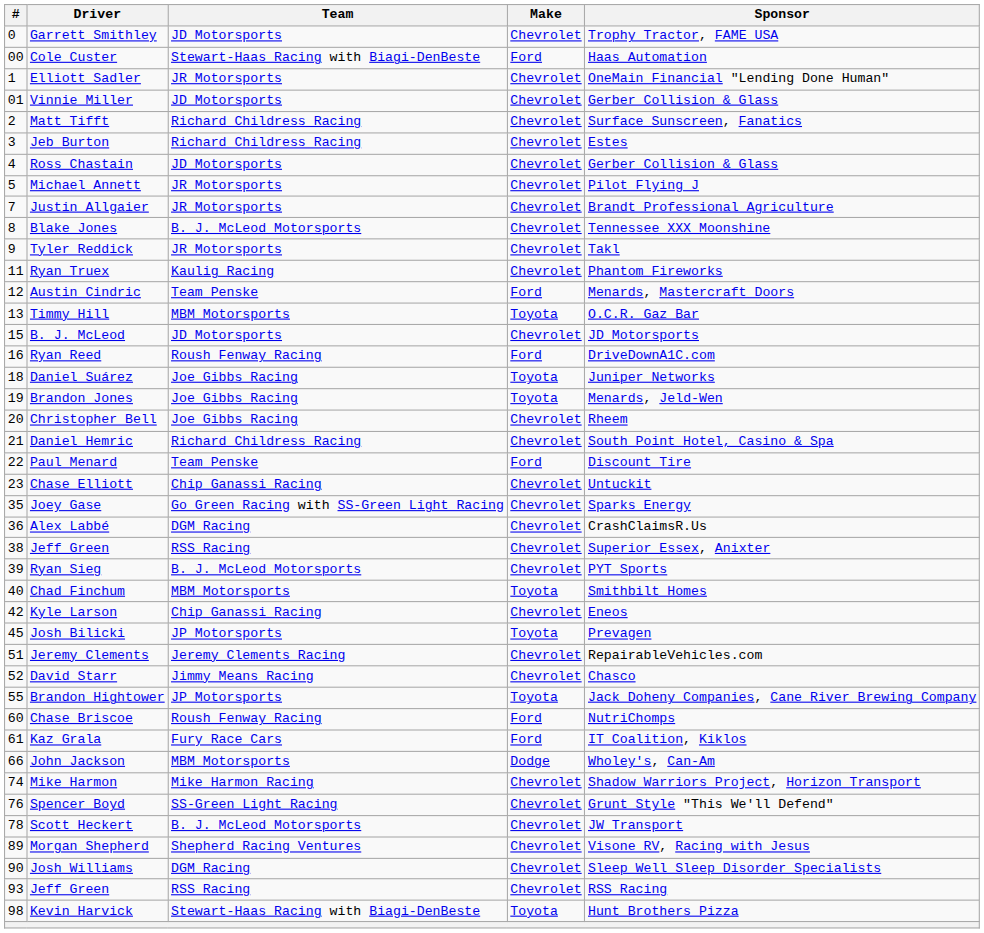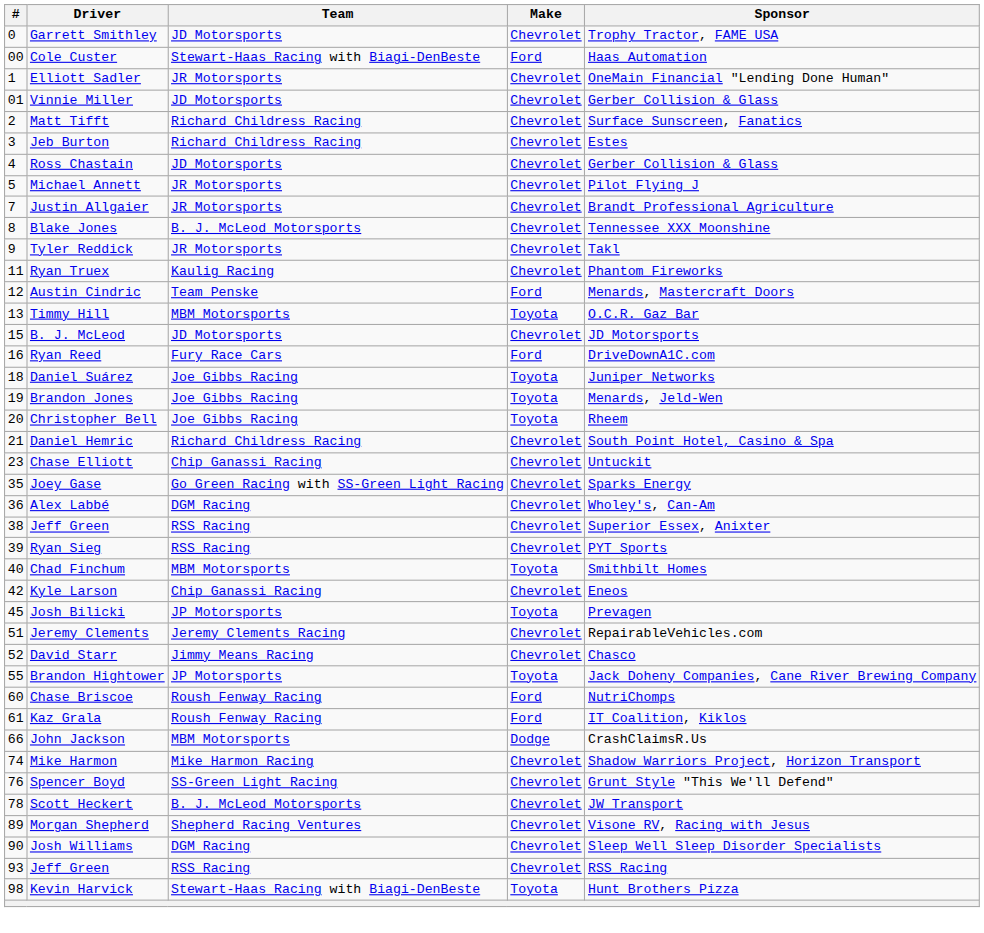 <table class="wikitable" style="font-size: 95%;">
 <tr>
 <th>#</th>
 <th>Driver</th>
 <th>Team</th>
 <th>Make</th>
 <th>Sponsor</th>
 </tr>
 <tr>
 <td>0</td>
 <td><a href='#'>Garrett Smithley</a></td>
 <td><a href='#'>JD Motorsports</a></td>
 <td><a href='#'>Chevrolet</a></td>
 <td><a href='#'>Trophy Tractor</a>, <a href='#'>FAME USA</a></td>
 </tr>
 <tr>
 <td>00</td>
 <td><a href='#'>Cole Custer</a></td>
 <td><a href='#'>Stewart-Haas Racing</a> with <a href='#'>Biagi-DenBeste</a></td>
 <td><a href='#'>Ford</a></td>
 <td><a href='#'>Haas Automation</a></td>
 </tr>
 <tr>
 <td>1</td>
 <td><a href='#'>Elliott Sadler</a></td>
 <td><a href='#'>JR Motorsports</a></td>
 <td><a href='#'>Chevrolet</a></td>
 <td><a href='#'>OneMain Financial</a> "Lending Done Human"</td>
 </tr>
 <tr>
 <td>01</td>
 <td><a href='#'>Vinnie Miller</a></td>
 <td><a href='#'>JD Motorsports</a></td>
 <td><a href='#'>Chevrolet</a></td>
 <td><a href='#'>Gerber Collision & Glass</a></td>
 </tr>
 <tr>
 <td>2</td>
 <td><a href='#'>Matt Tifft</a></td>
 <td><a href='#'>Richard Childress Racing</a></td>
 <td><a href='#'>Chevrolet</a></td>
 <td><a href='#'>Surface Sunscreen</a>, <a href='#'>Fanatics</a></td>
 </tr>
 <tr>
 <td>3</td>
 <td><a href='#'>Jeb Burton</a></td>
 <td><a href='#'>Richard Childress Racing</a></td>
 <td><a href='#'>Chevrolet</a></td>
 <td><a href='#'>Estes</a></td>
 </tr>
 <tr>
 <td>4</td>
 <td><a href='#'>Ross Chastain</a></td>
 <td><a href='#'>JD Motorsports</a></td>
 <td><a href='#'>Chevrolet</a></td>
 <td><a href='#'>Gerber Collision & Glass</a></td>
 </tr>
 <tr>
 <td>5</td>
 <td><a href='#'>Michael Annett</a></td>
 <td><a href='#'>JR Motorsports</a></td>
 <td><a href='#'>Chevrolet</a></td>
 <td><a href='#'>Pilot Flying J</a></td>
 </tr>
 <tr>
 <td>7</td>
 <td><a href='#'>Justin Allgaier</a></td>
 <td><a href='#'>JR Motorsports</a></td>
 <td><a href='#'>Chevrolet</a></td>
 <td><a href='#'>Brandt Professional Agriculture</a></td>
 </tr>
 <tr>
 <td>8</td>
 <td><a href='#'>Blake Jones</a></td>
 <td><a href='#'>B. J. McLeod Motorsports</a></td>
 <td><a href='#'>Chevrolet</a></td>
 <td><a href='#'>Tennessee XXX Moonshine</a></td>
 </tr>
 <tr>
 <td>9</td>
 <td><a href='#'>Tyler Reddick</a></td>
 <td><a href='#'>JR Motorsports</a></td>
 <td><a href='#'>Chevrolet</a></td>
 <td><a href='#'>Takl</a></td>
 </tr>
 <tr>
 <td>11</td>
 <td><a href='#'>Ryan Truex</a></td>
 <td><a href='#'>Kaulig Racing</a></td>
 <td><a href='#'>Chevrolet</a></td>
 <td><a href='#'>Phantom Fireworks</a></td>
 </tr>
 <tr>
 <td>12</td>
 <td><a href='#'>Austin Cindric</a></td>
 <td><a href='#'>Team Penske</a></td>
 <td><a href='#'>Ford</a></td>
 <td><a href='#'>Menards</a>, <a href='#'>Mastercraft Doors</a></td>
 </tr>
 <tr>
 <td>13</td>
 <td><a href='#'>Timmy Hill</a></td>
 <td><a href='#'>MBM Motorsports</a></td>
 <td><a href='#'>Toyota</a></td>
 <td><a href='#'>O.C.R. Gaz Bar</a></td>
 </tr>
 <tr>
 <td>15</td>
 <td><a href='#'>B. J. McLeod</a></td>
 <td><a href='#'>JD Motorsports</a></td>
 <td><a href='#'>Chevrolet</a></td>
 <td><a href='#'>JD Motorsports</a></td>
 </tr>
 <tr>
 <td>16</td>
 <td><a href='#'>Ryan Reed</a></td>
-<td><a href='#'>Roush Fenway Racing</a></td>
+<td><a href='#'>Fury Race Cars</a></td>
 <td><a href='#'>Ford</a></td>
 <td><a href='#'>DriveDownA1C.com</a></td>
 </tr>
 <tr>
 <td>18</td>
 <td><a href='#'>Daniel Suárez</a></td>
 <td><a href='#'>Joe Gibbs Racing</a></td>
 <td><a href='#'>Toyota</a></td>
 <td><a href='#'>Juniper Networks</a></td>
 </tr>
 <tr>
 <td>19</td>
 <td><a href='#'>Brandon Jones</a></td>
 <td><a href='#'>Joe Gibbs Racing</a></td>
 <td><a href='#'>Toyota</a></td>
 <td><a href='#'>Menards</a>, <a href='#'>Jeld-Wen</a></td>
 </tr>
 <tr>
 <td>20</td>
 <td><a href='#'>Christopher Bell</a></td>
 <td><a href='#'>Joe Gibbs Racing</a></td>
-<td><a href='#'>Chevrolet</a></td>
+<td><a href='#'>Toyota</a></td>
 <td><a href='#'>Rheem</a></td>
 </tr>
 <tr>
 <td>21</td>
 <td><a href='#'>Daniel Hemric</a></td>
 <td><a href='#'>Richard Childress Racing</a></td>
 <td><a href='#'>Chevrolet</a></td>
 <td><a href='#'>South Point Hotel, Casino & Spa</a></td>
-</tr>
-<tr>
-<td>22</td>
-<td><a href='#'>Paul Menard</a></td>
-<td><a href='#'>Team Penske</a></td>
-<td><a href='#'>Ford</a></td>
-<td><a href='#'>Discount Tire</a></td>
 </tr>
 <tr>
 <td>23</td>
 <td><a href='#'>Chase Elliott</a></td>
 <td><a href='#'>Chip Ganassi Racing</a></td>
 <td><a href='#'>Chevrolet</a></td>
 <td><a href='#'>Untuckit</a></td>
 </tr>
 <tr>
 <td>35</td>
 <td><a href='#'>Joey Gase</a></td>
 <td><a href='#'>Go Green Racing</a> with <a href='#'>SS-Green Light Racing</a></td>
 <td><a href='#'>Chevrolet</a></td>
 <td><a href='#'>Sparks Energy</a></td>
 </tr>
 <tr>
 <td>36</td>
 <td><a href='#'>Alex Labbé</a></td>
 <td><a href='#'>DGM Racing</a></td>
 <td><a href='#'>Chevrolet</a></td>
-<td>CrashClaimsR.Us</td>
+<td><a href='#'>Wholey's</a>, <a href='#'>Can-Am</a></td>
 </tr>
 <tr>
 <td>38</td>
 <td><a href='#'>Jeff Green</a></td>
 <td><a href='#'>RSS Racing</a></td>
 <td><a href='#'>Chevrolet</a></td>
 <td><a href='#'>Superior Essex</a>, <a href='#'>Anixter</a></td>
 </tr>
 <tr>
 <td>39</td>
 <td><a href='#'>Ryan Sieg</a></td>
-<td><a href='#'>B. J. McLeod Motorsports</a></td>
+<td><a href='#'>RSS Racing</a></td>
 <td><a href='#'>Chevrolet</a></td>
 <td><a href='#'>PYT Sports</a></td>
 </tr>
 <tr>
 <td>40</td>
 <td><a href='#'>Chad Finchum</a></td>
 <td><a href='#'>MBM Motorsports</a></td>
 <td><a href='#'>Toyota</a></td>
 <td><a href='#'>Smithbilt Homes</a></td>
 </tr>
 <tr>
 <td>42</td>
 <td><a href='#'>Kyle Larson</a></td>
 <td><a href='#'>Chip Ganassi Racing</a></td>
 <td><a href='#'>Chevrolet</a></td>
 <td><a href='#'>Eneos</a></td>
 </tr>
 <tr>
 <td>45</td>
 <td><a href='#'>Josh Bilicki</a></td>
 <td><a href='#'>JP Motorsports</a></td>
 <td><a href='#'>Toyota</a></td>
 <td><a href='#'>Prevagen</a></td>
 </tr>
 <tr>
 <td>51</td>
 <td><a href='#'>Jeremy Clements</a></td>
 <td><a href='#'>Jeremy Clements Racing</a></td>
 <td><a href='#'>Chevrolet</a></td>
 <td>RepairableVehicles.com</td>
 </tr>
 <tr>
 <td>52</td>
 <td><a href='#'>David Starr</a></td>
 <td><a href='#'>Jimmy Means Racing</a></td>
 <td><a href='#'>Chevrolet</a></td>
 <td><a href='#'>Chasco</a></td>
 </tr>
 <tr>
 <td>55</td>
 <td><a href='#'>Brandon Hightower</a></td>
 <td><a href='#'>JP Motorsports</a></td>
 <td><a href='#'>Toyota</a></td>
 <td><a href='#'>Jack Doheny Companies</a>, <a href='#'>Cane River Brewing Company</a></td>
 </tr>
 <tr>
 <td>60</td>
 <td><a href='#'>Chase Briscoe</a></td>
 <td><a href='#'>Roush Fenway Racing</a></td>
 <td><a href='#'>Ford</a></td>
 <td><a href='#'>NutriChomps</a></td>
 </tr>
 <tr>
 <td>61</td>
 <td><a href='#'>Kaz Grala</a></td>
-<td><a href='#'>Fury Race Cars</a></td>
+<td><a href='#'>Roush Fenway Racing</a></td>
 <td><a href='#'>Ford</a></td>
 <td><a href='#'>IT Coalition</a>, <a href='#'>Kiklos</a></td>
 </tr>
 <tr>
 <td>66</td>
 <td><a href='#'>John Jackson</a></td>
 <td><a href='#'>MBM Motorsports</a></td>
 <td><a href='#'>Dodge</a></td>
-<td><a href='#'>Wholey's</a>, <a href='#'>Can-Am</a></td>
+<td>CrashClaimsR.Us</td>
 </tr>
 <tr>
 <td>74</td>
 <td><a href='#'>Mike Harmon</a></td>
 <td><a href='#'>Mike Harmon Racing</a></td>
 <td><a href='#'>Chevrolet</a></td>
 <td><a href='#'>Shadow Warriors Project</a>, <a href='#'>Horizon Transport</a></td>
 </tr>
 <tr>
 <td>76</td>
 <td><a href='#'>Spencer Boyd</a></td>
 <td><a href='#'>SS-Green Light Racing</a></td>
 <td><a href='#'>Chevrolet</a></td>
 <td><a href='#'>Grunt Style</a> "This We'll Defend"</td>
 </tr>
 <tr>
 <td>78</td>
 <td><a href='#'>Scott Heckert</a></td>
 <td><a href='#'>B. J. McLeod Motorsports</a></td>
 <td><a href='#'>Chevrolet</a></td>
 <td><a href='#'>JW Transport</a></td>
 </tr>
 <tr>
 <td>89</td>
 <td><a href='#'>Morgan Shepherd</a></td>
 <td><a href='#'>Shepherd Racing Ventures</a></td>
 <td><a href='#'>Chevrolet</a></td>
 <td><a href='#'>Visone RV</a>, <a href='#'>Racing with Jesus</a></td>
 </tr>
 <tr>
 <td>90</td>
 <td><a href='#'>Josh Williams</a></td>
 <td><a href='#'>DGM Racing</a></td>
 <td><a href='#'>Chevrolet</a></td>
 <td><a href='#'>Sleep Well Sleep Disorder Specialists</a></td>
 </tr>
 <tr>
 <td>93</td>
 <td><a href='#'>Jeff Green</a></td>
 <td><a href='#'>RSS Racing</a></td>
 <td><a href='#'>Chevrolet</a></td>
 <td><a href='#'>RSS Racing</a></td>
 </tr>
 <tr>
 <td>98</td>
 <td><a href='#'>Kevin Harvick</a></td>
 <td><a href='#'>Stewart-Haas Racing</a> with <a href='#'>Biagi-DenBeste</a></td>
 <td><a href='#'>Toyota</a></td>
 <td><a href='#'>Hunt Brothers Pizza</a></td>
 </tr>
 <tr>
 <th colspan="5"></th>
 </tr>
 </table>
